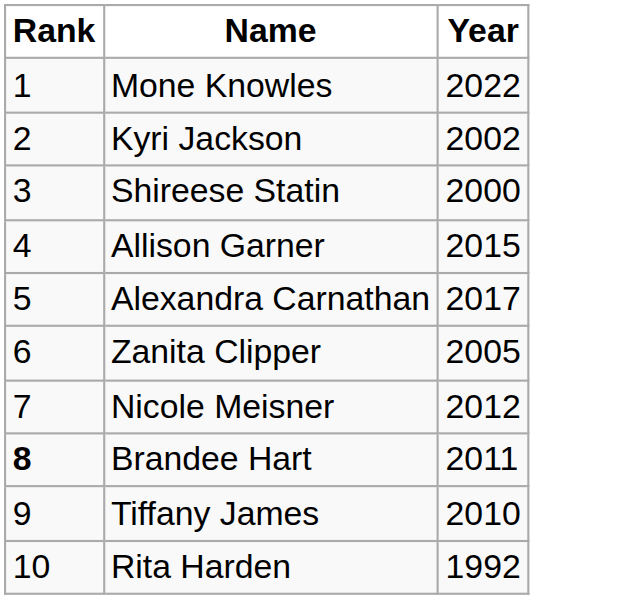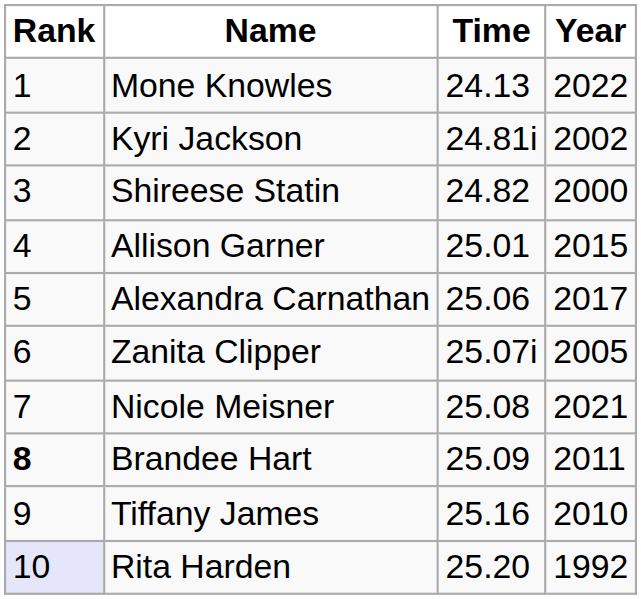 <table class="wikitable">
 <tr>
 <th style="background:white">Rank</th>
 <th style="background:white">Name</th>
+<th style="background:white">Time</th>
 <th style="background:white">Year</th>
 </tr>
 <tr>
 <td>1</td>
 <td>Mone Knowles</td>
+<td>24.13</td>
 <td>2022</td>
 </tr>
 <tr>
 <td>2</td>
 <td>Kyri Jackson</td>
+<td>24.81i</td>
 <td>2002</td>
 </tr>
 <tr>
 <td>3</td>
 <td>Shireese Statin</td>
+<td>24.82</td>
 <td>2000</td>
 </tr>
 <tr>
 <td>4</td>
 <td>Allison Garner</td>
+<td>25.01</td>
 <td>2015</td>
 </tr>
 <tr>
 <td>5</td>
 <td>Alexandra Carnathan</td>
+<td>25.06</td>
 <td>2017</td>
 </tr>
 <tr>
 <td>6</td>
 <td>Zanita Clipper</td>
+<td>25.07i</td>
 <td>2005</td>
 </tr>
 <tr>
 <td>7</td>
 <td>Nicole Meisner</td>
-<td>2012</td>
+<td>25.08</td>
+<td>2021</td>
 </tr>
 <tr>
 <td><strong>8</strong></td>
 <td>Brandee Hart</td>
+<td>25.09</td>
 <td>2011</td>
 </tr>
 <tr>
 <td>9</td>
 <td>Tiffany James</td>
+<td>25.16</td>
 <td>2010</td>
 </tr>
 <tr>
-<td>10</td>
+<td style="background: lavender;">10</td>
 <td>Rita Harden</td>
+<td>25.20</td>
 <td>1992</td>
 </tr>
 </table>
